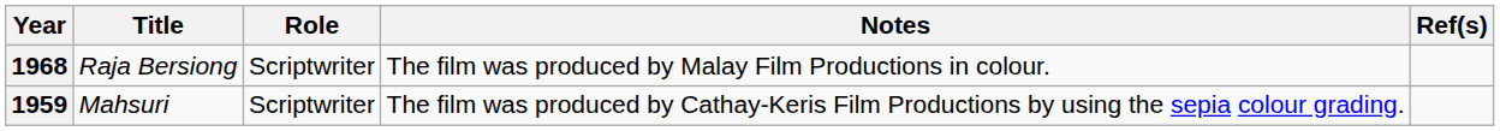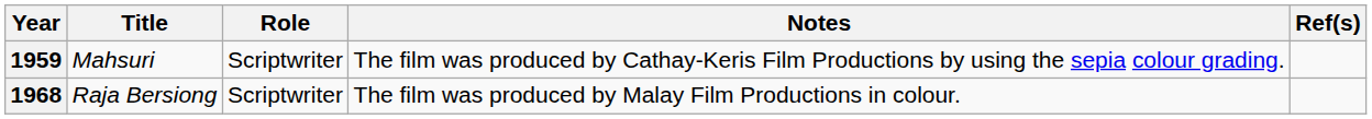 <table class="wikitable plainrowheaders sortable">
 <tr>
 <th scope="col">Year</th>
 <th scope="col">Title</th>
 <th scope="col">Role</th>
 <th scope="col" class="unsortable">Notes</th>
 <th scope="col" class="unsortable">Ref(s)</th>
 </tr>
 <tr>
+<th scope="row">1959</th>
+<td><em>Mahsuri</em></td>
+<td>Scriptwriter</td>
+<td>The film was produced by Cathay-Keris Film Productions by using the <a href='#'>sepia</a> <a href='#'>colour grading</a>.</td>
+<td style="text-align:center;"></td>
+</tr>
+<tr>
 <th scope="row">1968</th>
 <td><em>Raja Bersiong</em></td>
 <td>Scriptwriter</td>
 <td>The film was produced by Malay Film Productions in colour.</td>
 <td style="text-align:center;"></td>
 </tr>
-<tr>
-<th scope="row">1959</th>
-<td><em>Mahsuri</em></td>
-<td>Scriptwriter</td>
-<td>The film was produced by Cathay-Keris Film Productions by using the <a href='#'>sepia</a> <a href='#'>colour grading</a>.</td>
-<td style="text-align:center;"></td>
-</tr>
 </table>
